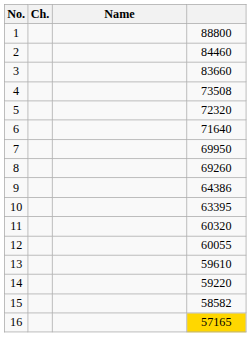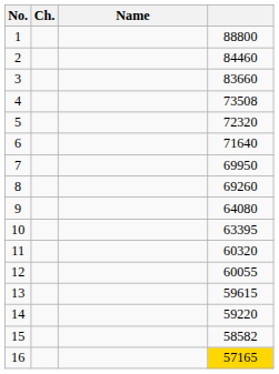 <table class="wikitable" style="text-align: center;">
 <tr>
 <th>No.</th>
 <th>Ch.</th>
 <th align="left"; width=170>Name</th>
 <th width=70></th>
 </tr>
 <tr>
 <td>1</td>
 <td></td>
 <td style="text-align:left;"></td>
 <td>88800</td>
 </tr>
 <tr>
 <td>2</td>
 <td></td>
 <td style="text-align:left;"></td>
 <td>84460</td>
 </tr>
 <tr>
 <td>3</td>
 <td></td>
 <td style="text-align:left;"></td>
 <td>83660</td>
 </tr>
 <tr>
 <td>4</td>
 <td></td>
 <td style="text-align:left;"></td>
 <td>73508</td>
 </tr>
 <tr>
 <td>5</td>
 <td></td>
 <td style="text-align:left;"></td>
 <td>72320</td>
 </tr>
 <tr>
 <td>6</td>
 <td></td>
 <td style="text-align:left;"></td>
 <td>71640</td>
 </tr>
 <tr>
 <td>7</td>
 <td></td>
 <td style="text-align:left;"></td>
 <td>69950</td>
 </tr>
 <tr>
 <td>8</td>
 <td></td>
 <td style="text-align:left;"></td>
 <td>69260</td>
 </tr>
 <tr>
 <td>9</td>
 <td></td>
 <td style="text-align:left;"></td>
-<td>64386</td>
+<td>64080</td>
 </tr>
 <tr>
 <td>10</td>
 <td></td>
 <td style="text-align:left;"></td>
 <td>63395</td>
 </tr>
 <tr>
 <td>11</td>
 <td></td>
 <td style="text-align:left;"></td>
 <td>60320</td>
 </tr>
 <tr>
 <td>12</td>
 <td></td>
 <td style="text-align:left;"></td>
 <td>60055</td>
 </tr>
 <tr>
 <td>13</td>
 <td></td>
 <td style="text-align:left;"></td>
-<td>59610</td>
+<td>59615</td>
 </tr>
 <tr>
 <td>14</td>
 <td></td>
 <td style="text-align:left;"></td>
 <td>59220</td>
 </tr>
 <tr>
 <td>15</td>
 <td></td>
 <td style="text-align:left;"></td>
 <td>58582</td>
 </tr>
 <tr>
 <td>16</td>
 <td></td>
 <td style="text-align:left;"></td>
 <td style="background: gold;">57165</td>
 </tr>
 </table>
